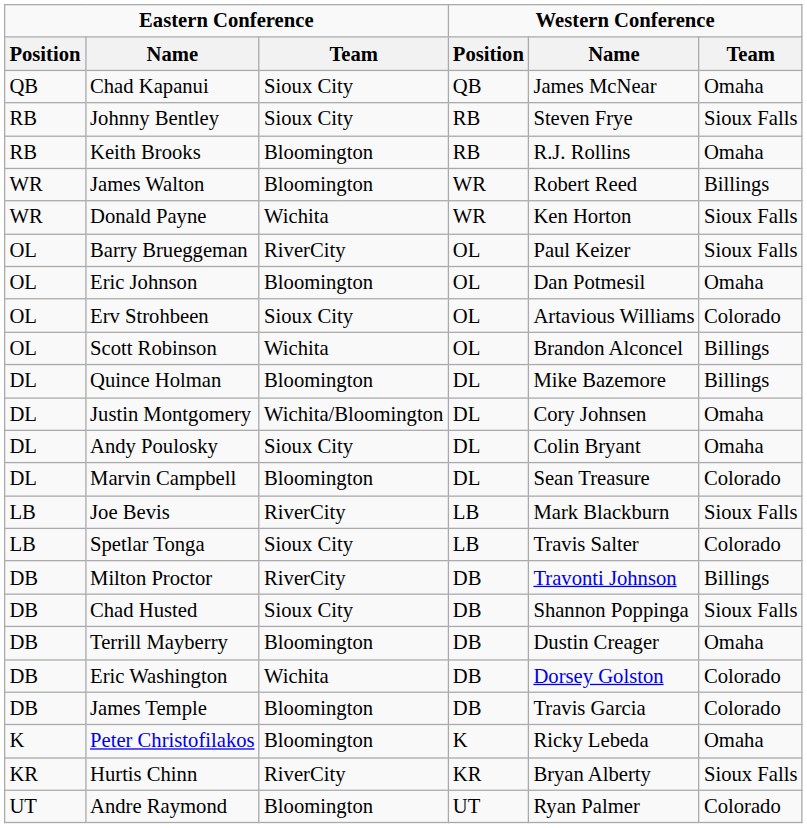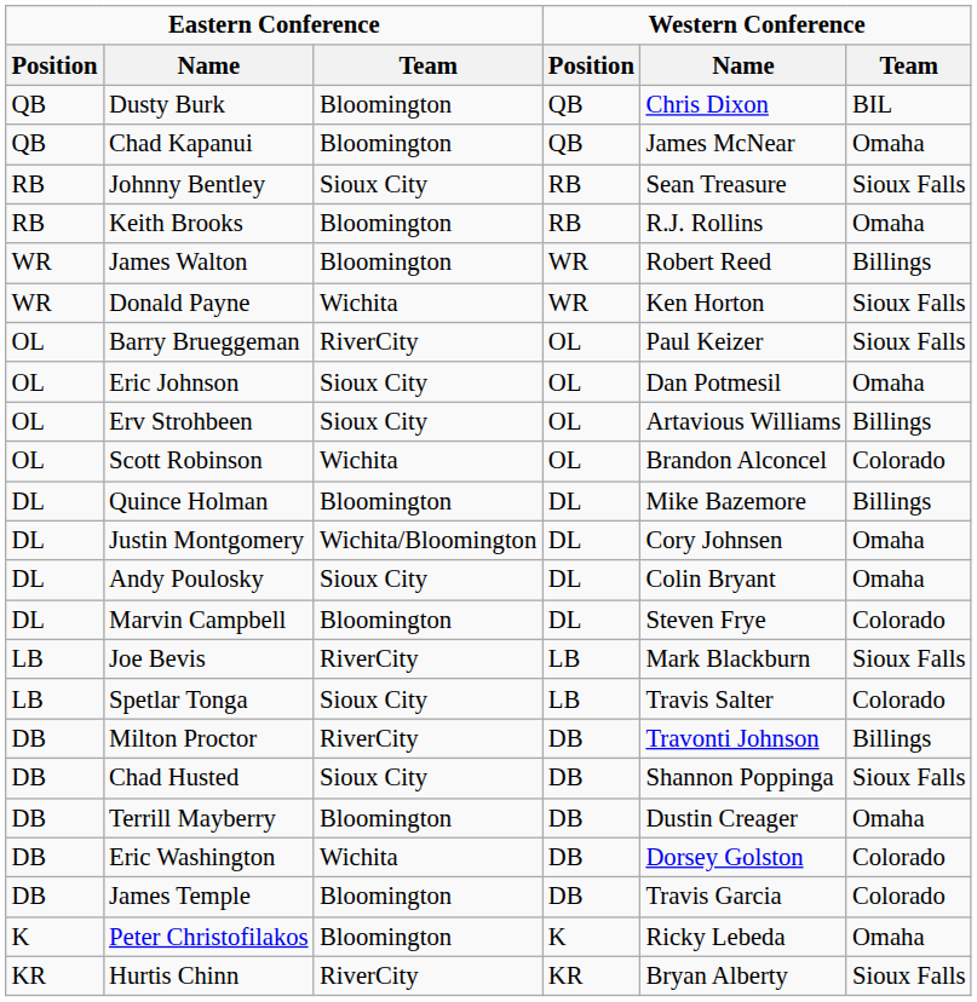 <table class="wikitable">
 <tr>
 <td colspan="3" align="center"><strong>Eastern Conference</strong></td>
 <td colspan="3" align="center"><strong>Western Conference</strong></td>
 </tr>
 <tr>
 <th>Position</th>
 <th>Name</th>
 <th>Team</th>
 <th>Position</th>
 <th>Name</th>
 <th>Team</th>
 </tr>
 <tr>
 <td>QB</td>
+<td>Dusty Burk</td>
+<td>Bloomington</td>
+<td>QB</td>
+<td><a href='#'>Chris Dixon</a></td>
+<td>BIL</td>
+</tr>
+<tr>
+<td>QB</td>
 <td>Chad Kapanui</td>
-<td>Sioux City</td>
+<td>Bloomington</td>
 <td>QB</td>
 <td>James McNear</td>
 <td>Omaha</td>
 </tr>
 <tr>
 <td>RB</td>
 <td>Johnny Bentley</td>
 <td>Sioux City</td>
 <td>RB</td>
-<td>Steven Frye</td>
+<td>Sean Treasure</td>
 <td>Sioux Falls</td>
 </tr>
 <tr>
 <td>RB</td>
 <td>Keith Brooks</td>
 <td>Bloomington</td>
 <td>RB</td>
 <td>R.J. Rollins</td>
 <td>Omaha</td>
 </tr>
 <tr>
 <td>WR</td>
 <td>James Walton</td>
 <td>Bloomington</td>
 <td>WR</td>
 <td>Robert Reed</td>
 <td>Billings</td>
 </tr>
 <tr>
 <td>WR</td>
 <td>Donald Payne</td>
 <td>Wichita</td>
 <td>WR</td>
 <td>Ken Horton</td>
 <td>Sioux Falls</td>
 </tr>
 <tr>
 <td>OL</td>
 <td>Barry Brueggeman</td>
 <td>RiverCity</td>
 <td>OL</td>
 <td>Paul Keizer</td>
 <td>Sioux Falls</td>
 </tr>
 <tr>
 <td>OL</td>
 <td>Eric Johnson</td>
-<td>Bloomington</td>
+<td>Sioux City</td>
 <td>OL</td>
 <td>Dan Potmesil</td>
 <td>Omaha</td>
 </tr>
 <tr>
 <td>OL</td>
 <td>Erv Strohbeen</td>
 <td>Sioux City</td>
 <td>OL</td>
 <td>Artavious Williams</td>
-<td>Colorado</td>
+<td>Billings</td>
 </tr>
 <tr>
 <td>OL</td>
 <td>Scott Robinson</td>
 <td>Wichita</td>
 <td>OL</td>
 <td>Brandon Alconcel</td>
-<td>Billings</td>
+<td>Colorado</td>
 </tr>
 <tr>
 <td>DL</td>
 <td>Quince Holman</td>
 <td>Bloomington</td>
 <td>DL</td>
 <td>Mike Bazemore</td>
 <td>Billings</td>
 </tr>
 <tr>
 <td>DL</td>
 <td>Justin Montgomery</td>
 <td>Wichita/Bloomington</td>
 <td>DL</td>
 <td>Cory Johnsen</td>
 <td>Omaha</td>
 </tr>
 <tr>
 <td>DL</td>
 <td>Andy Poulosky</td>
 <td>Sioux City</td>
 <td>DL</td>
 <td>Colin Bryant</td>
 <td>Omaha</td>
 </tr>
 <tr>
 <td>DL</td>
 <td>Marvin Campbell</td>
 <td>Bloomington</td>
 <td>DL</td>
-<td>Sean Treasure</td>
+<td>Steven Frye</td>
 <td>Colorado</td>
 </tr>
 <tr>
 <td>LB</td>
 <td>Joe Bevis</td>
 <td>RiverCity</td>
 <td>LB</td>
 <td>Mark Blackburn</td>
 <td>Sioux Falls</td>
 </tr>
 <tr>
 <td>LB</td>
 <td>Spetlar Tonga</td>
 <td>Sioux City</td>
 <td>LB</td>
 <td>Travis Salter</td>
 <td>Colorado</td>
 </tr>
 <tr>
 <td>DB</td>
 <td>Milton Proctor</td>
 <td>RiverCity</td>
 <td>DB</td>
 <td><a href='#'>Travonti Johnson</a></td>
 <td>Billings</td>
 </tr>
 <tr>
 <td>DB</td>
 <td>Chad Husted</td>
 <td>Sioux City</td>
 <td>DB</td>
 <td>Shannon Poppinga</td>
 <td>Sioux Falls</td>
 </tr>
 <tr>
 <td>DB</td>
 <td>Terrill Mayberry</td>
 <td>Bloomington</td>
 <td>DB</td>
 <td>Dustin Creager</td>
 <td>Omaha</td>
 </tr>
 <tr>
 <td>DB</td>
 <td>Eric Washington</td>
 <td>Wichita</td>
 <td>DB</td>
 <td><a href='#'>Dorsey Golston</a></td>
 <td>Colorado</td>
 </tr>
 <tr>
 <td>DB</td>
 <td>James Temple</td>
 <td>Bloomington</td>
 <td>DB</td>
 <td>Travis Garcia</td>
 <td>Colorado</td>
 </tr>
 <tr>
 <td>K</td>
 <td><a href='#'>Peter Christofilakos</a></td>
 <td>Bloomington</td>
 <td>K</td>
 <td>Ricky Lebeda</td>
 <td>Omaha</td>
 </tr>
 <tr>
 <td>KR</td>
 <td>Hurtis Chinn</td>
 <td>RiverCity</td>
 <td>KR</td>
 <td>Bryan Alberty</td>
 <td>Sioux Falls</td>
 </tr>
-<tr>
-<td>UT</td>
-<td>Andre Raymond</td>
-<td>Bloomington</td>
-<td>UT</td>
-<td>Ryan Palmer</td>
-<td>Colorado</td>
-</tr>
 </table>
